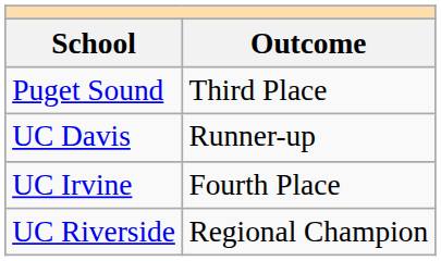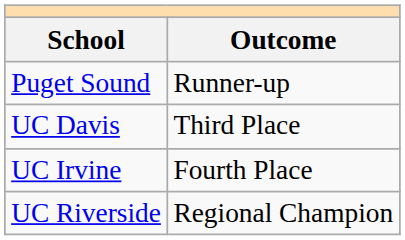 <table class="wikitable" style="float:left; margin-right:1em;">
 <tr>
 <th colspan="3" style="background:#ffdead;"></th>
 </tr>
 <tr>
 <th>School</th>
 <th>Outcome</th>
 </tr>
 <tr>
 <td><a href='#'>Puget Sound</a></td>
-<td>Third Place</td>
+<td>Runner-up</td>
 </tr>
 <tr>
 <td><a href='#'>UC Davis</a></td>
-<td>Runner-up</td>
+<td>Third Place</td>
 </tr>
 <tr>
 <td><a href='#'>UC Irvine</a></td>
 <td>Fourth Place</td>
 </tr>
 <tr>
 <td><a href='#'>UC Riverside</a></td>
 <td>Regional Champion</td>
 </tr>
 </table>
